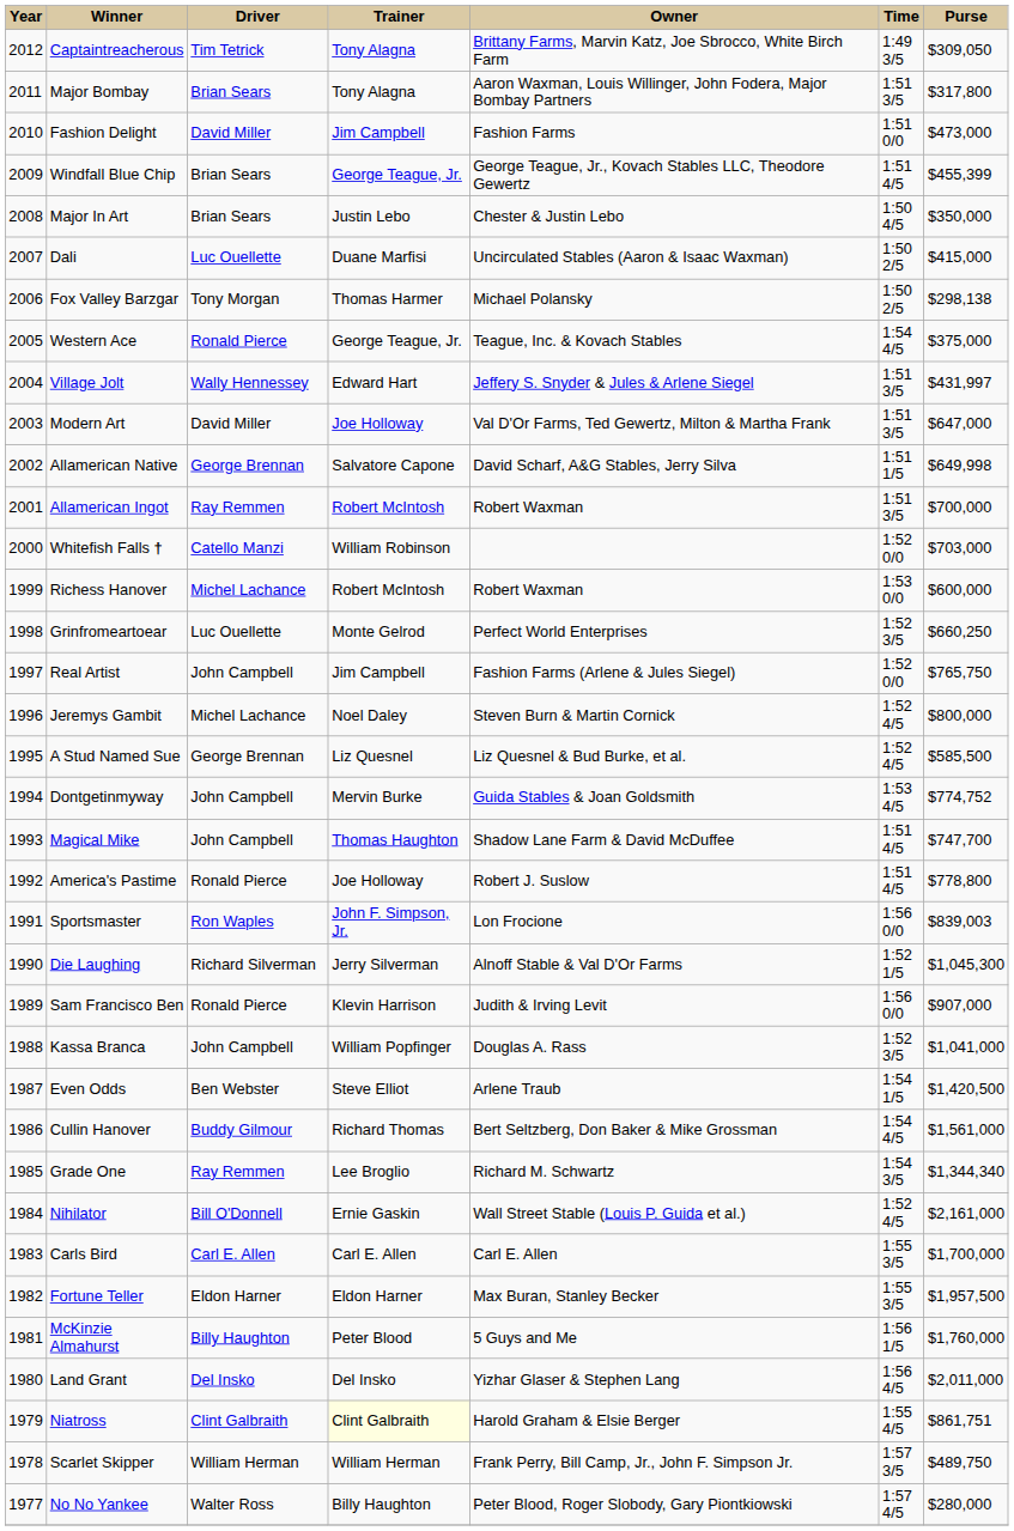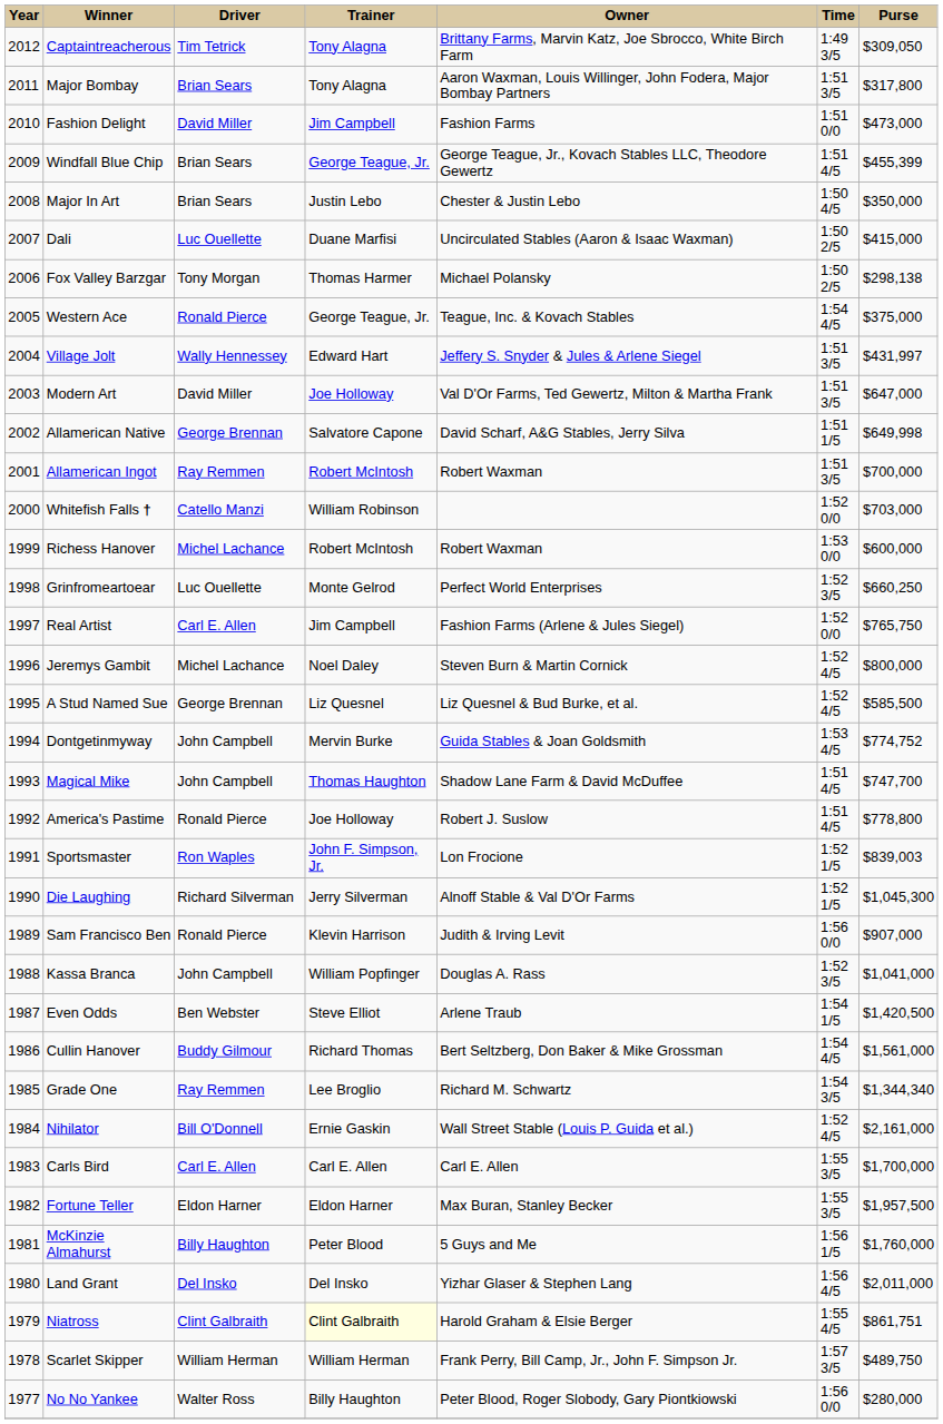 <table class="wikitable sortable">
 <tr>
 <th style="background-color:#DACAA5; width:30px">Year<br></th>
 <th style="background-color:#DACAA5; width:130px">Winner<br></th>
 <th style="background-color:#DACAA5; width:140px">Driver<br></th>
 <th style="background-color:#DACAA5; width:140px">Trainer<br></th>
 <th style="background-color:#DACAA5; width:420px">Owner<br></th>
 <th style="background-color:#DACAA5; width:40px">Time <br></th>
 <th style="background-color:#DACAA5; width:40px">Purse<br></th>
 </tr>
 <tr>
 <td>2012</td>
 <td><a href='#'>Captaintreacherous</a></td>
 <td><a href='#'>Tim Tetrick</a></td>
 <td><a href='#'>Tony Alagna</a></td>
 <td><a href='#'>Brittany Farms</a>, Marvin Katz, Joe Sbrocco, White Birch Farm</td>
 <td>1:49 3/5</td>
 <td>$309,050</td>
 </tr>
 <tr>
 <td>2011</td>
 <td>Major Bombay</td>
 <td><a href='#'>Brian Sears</a></td>
 <td>Tony Alagna</td>
 <td>Aaron Waxman, Louis Willinger, John Fodera, Major Bombay Partners</td>
 <td>1:51 3/5</td>
 <td>$317,800</td>
 </tr>
 <tr>
 <td>2010</td>
 <td>Fashion Delight</td>
 <td><a href='#'>David Miller</a></td>
 <td><a href='#'>Jim Campbell</a></td>
 <td>Fashion Farms</td>
 <td>1:51 0/0</td>
 <td>$473,000</td>
 </tr>
 <tr>
 <td>2009</td>
 <td>Windfall Blue Chip</td>
 <td>Brian Sears</td>
 <td><a href='#'>George Teague, Jr.</a></td>
 <td>George Teague, Jr., Kovach Stables LLC, Theodore Gewertz</td>
 <td>1:51 4/5</td>
 <td>$455,399</td>
 </tr>
 <tr>
 <td>2008</td>
 <td>Major In Art</td>
 <td>Brian Sears</td>
 <td>Justin Lebo</td>
 <td>Chester &  Justin Lebo</td>
 <td>1:50 4/5</td>
 <td>$350,000</td>
 </tr>
 <tr>
 <td>2007</td>
 <td>Dali</td>
 <td><a href='#'>Luc Ouellette</a></td>
 <td>Duane Marfisi</td>
 <td>Uncirculated Stables (Aaron & Isaac Waxman)</td>
 <td>1:50 2/5</td>
 <td>$415,000</td>
 </tr>
 <tr>
 <td>2006</td>
 <td>Fox Valley Barzgar</td>
 <td>Tony Morgan</td>
 <td>Thomas Harmer</td>
 <td>Michael Polansky</td>
 <td>1:50 2/5</td>
 <td>$298,138</td>
 </tr>
 <tr>
 <td>2005</td>
 <td>Western Ace</td>
 <td><a href='#'>Ronald Pierce</a></td>
 <td>George Teague, Jr.</td>
 <td>Teague, Inc. & Kovach Stables</td>
 <td>1:54 4/5</td>
 <td>$375,000</td>
 </tr>
 <tr>
 <td>2004</td>
 <td><a href='#'>Village Jolt</a></td>
 <td><a href='#'>Wally Hennessey</a></td>
 <td>Edward Hart</td>
 <td><a href='#'>Jeffery S. Snyder</a> & <a href='#'>Jules & Arlene Siegel</a></td>
 <td>1:51 3/5</td>
 <td>$431,997</td>
 </tr>
 <tr>
 <td>2003</td>
 <td>Modern Art</td>
 <td>David Miller</td>
 <td><a href='#'>Joe Holloway</a></td>
 <td>Val D'Or Farms, Ted Gewertz, Milton & Martha Frank</td>
 <td>1:51 3/5</td>
 <td>$647,000</td>
 </tr>
 <tr>
 <td>2002</td>
 <td>Allamerican Native</td>
 <td><a href='#'>George Brennan</a></td>
 <td>Salvatore Capone</td>
 <td>David Scharf, A&G Stables, Jerry Silva</td>
 <td>1:51 1/5</td>
 <td>$649,998</td>
 </tr>
 <tr>
 <td>2001</td>
 <td><a href='#'>Allamerican Ingot</a></td>
 <td><a href='#'>Ray Remmen</a></td>
 <td><a href='#'>Robert McIntosh</a></td>
 <td>Robert Waxman</td>
 <td>1:51 3/5</td>
 <td>$700,000</td>
 </tr>
 <tr>
 <td>2000</td>
 <td>Whitefish Falls <strong>†</strong></td>
 <td><a href='#'>Catello Manzi</a></td>
 <td>William Robinson</td>
 <td></td>
 <td>1:52 0/0</td>
 <td>$703,000</td>
 </tr>
 <tr>
 <td>1999</td>
 <td>Richess Hanover</td>
 <td><a href='#'>Michel Lachance</a></td>
 <td>Robert McIntosh</td>
 <td>Robert Waxman</td>
 <td>1:53 0/0</td>
 <td>$600,000</td>
 </tr>
 <tr>
 <td>1998</td>
 <td>Grinfromeartoear</td>
 <td>Luc Ouellette</td>
 <td>Monte Gelrod</td>
 <td>Perfect World Enterprises</td>
 <td>1:52 3/5</td>
 <td>$660,250</td>
 </tr>
 <tr>
 <td>1997</td>
 <td>Real Artist</td>
-<td>John Campbell</td>
+<td><a href='#'>Carl E. Allen</a></td>
 <td>Jim Campbell</td>
 <td>Fashion Farms (Arlene & Jules Siegel)</td>
 <td>1:52 0/0</td>
 <td>$765,750</td>
 </tr>
 <tr>
 <td>1996</td>
 <td>Jeremys Gambit</td>
 <td>Michel Lachance</td>
 <td>Noel Daley</td>
 <td>Steven Burn & Martin Cornick</td>
 <td>1:52 4/5</td>
 <td>$800,000</td>
 </tr>
 <tr>
 <td>1995</td>
 <td>A Stud Named Sue</td>
 <td>George Brennan</td>
 <td>Liz Quesnel</td>
 <td>Liz Quesnel & Bud Burke, et al.</td>
 <td>1:52 4/5</td>
 <td>$585,500</td>
 </tr>
 <tr>
 <td>1994</td>
 <td>Dontgetinmyway</td>
 <td>John Campbell</td>
 <td>Mervin Burke</td>
 <td><a href='#'>Guida Stables</a> & Joan Goldsmith</td>
 <td>1:53 4/5</td>
 <td>$774,752</td>
 </tr>
 <tr>
 <td>1993</td>
 <td><a href='#'>Magical Mike</a></td>
 <td>John Campbell</td>
 <td><a href='#'>Thomas Haughton</a></td>
 <td>Shadow Lane Farm & David McDuffee</td>
 <td>1:51 4/5</td>
 <td>$747,700</td>
 </tr>
 <tr>
 <td>1992</td>
 <td>America's Pastime</td>
 <td>Ronald Pierce</td>
 <td>Joe Holloway</td>
 <td>Robert J. Suslow</td>
 <td>1:51 4/5</td>
 <td>$778,800</td>
 </tr>
 <tr>
 <td>1991</td>
 <td>Sportsmaster</td>
 <td><a href='#'>Ron Waples</a></td>
 <td><a href='#'>John F. Simpson, Jr.</a></td>
 <td>Lon Frocione</td>
-<td>1:56 0/0</td>
+<td>1:52 1/5</td>
 <td>$839,003</td>
 </tr>
 <tr>
 <td>1990</td>
 <td><a href='#'>Die Laughing</a></td>
 <td>Richard Silverman</td>
 <td>Jerry Silverman</td>
 <td>Alnoff Stable & Val D'Or Farms</td>
 <td>1:52 1/5</td>
 <td>$1,045,300</td>
 </tr>
 <tr>
 <td>1989</td>
 <td>Sam Francisco Ben</td>
 <td>Ronald Pierce</td>
 <td>Klevin Harrison</td>
 <td>Judith & Irving Levit</td>
 <td>1:56 0/0</td>
 <td>$907,000</td>
 </tr>
 <tr>
 <td>1988</td>
 <td>Kassa Branca</td>
 <td>John Campbell</td>
 <td>William Popfinger</td>
 <td>Douglas A. Rass</td>
 <td>1:52 3/5</td>
 <td>$1,041,000</td>
 </tr>
 <tr>
 <td>1987</td>
 <td>Even Odds</td>
 <td>Ben Webster</td>
 <td>Steve Elliot</td>
 <td>Arlene Traub</td>
 <td>1:54 1/5</td>
 <td>$1,420,500</td>
 </tr>
 <tr>
 <td>1986</td>
 <td>Cullin Hanover</td>
 <td><a href='#'>Buddy Gilmour</a></td>
 <td>Richard Thomas</td>
 <td>Bert Seltzberg, Don Baker & Mike Grossman</td>
 <td>1:54 4/5</td>
 <td>$1,561,000</td>
 </tr>
 <tr>
 <td>1985</td>
 <td>Grade One</td>
 <td><a href='#'>Ray Remmen</a></td>
 <td>Lee Broglio</td>
 <td>Richard M. Schwartz</td>
 <td>1:54 3/5</td>
 <td>$1,344,340</td>
 </tr>
 <tr>
 <td>1984</td>
 <td><a href='#'>Nihilator</a></td>
 <td><a href='#'>Bill O'Donnell</a></td>
 <td>Ernie Gaskin</td>
 <td>Wall Street Stable (<a href='#'>Louis P. Guida</a> et al.)</td>
 <td>1:52 4/5</td>
 <td>$2,161,000</td>
 </tr>
 <tr>
 <td>1983</td>
 <td>Carls Bird</td>
 <td><a href='#'>Carl E. Allen</a></td>
 <td>Carl E. Allen</td>
 <td>Carl E. Allen</td>
 <td>1:55 3/5</td>
 <td>$1,700,000</td>
 </tr>
 <tr>
 <td>1982</td>
 <td><a href='#'>Fortune Teller</a></td>
 <td>Eldon Harner</td>
 <td>Eldon Harner</td>
 <td>Max Buran, Stanley Becker</td>
 <td>1:55 3/5</td>
 <td>$1,957,500</td>
 </tr>
 <tr>
 <td>1981</td>
 <td><a href='#'>McKinzie Almahurst</a></td>
 <td><a href='#'>Billy Haughton</a></td>
 <td>Peter Blood</td>
 <td>5 Guys and Me</td>
 <td>1:56 1/5</td>
 <td>$1,760,000</td>
 </tr>
 <tr>
 <td>1980</td>
 <td>Land Grant</td>
 <td><a href='#'>Del Insko</a></td>
 <td>Del Insko</td>
 <td>Yizhar Glaser & Stephen Lang</td>
 <td>1:56 4/5</td>
 <td>$2,011,000</td>
 </tr>
 <tr>
 <td>1979</td>
 <td><a href='#'>Niatross</a></td>
 <td><a href='#'>Clint Galbraith</a></td>
 <td style="background: lightyellow;">Clint Galbraith</td>
 <td>Harold Graham & Elsie Berger</td>
 <td>1:55 4/5</td>
 <td>$861,751</td>
 </tr>
 <tr>
 <td>1978</td>
 <td>Scarlet Skipper</td>
 <td>William Herman</td>
 <td>William Herman</td>
 <td>Frank Perry, Bill Camp, Jr., John F. Simpson Jr.</td>
 <td>1:57 3/5</td>
 <td>$489,750</td>
 </tr>
 <tr>
 <td>1977</td>
 <td><a href='#'>No No Yankee</a></td>
 <td>Walter Ross</td>
 <td>Billy Haughton</td>
 <td>Peter Blood, Roger Slobody, Gary Piontkiowski</td>
-<td>1:57 4/5</td>
+<td>1:56 0/0</td>
 <td>$280,000</td>
 </tr>
 <tr>
 </tr>
 </table>
